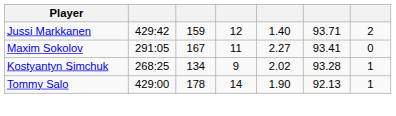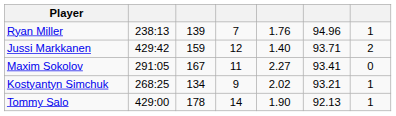 <table class="wikitable sortable" style="text-align:center;">
 <tr>
 <th width="170px">Player</th>
 <th width="60px"></th>
 <th width="50px"></th>
 <th width="50px"></th>
 <th width="60px"></th>
 <th width="60px"></th>
 <th width="50px"></th>
+</tr>
+<tr>
+<td style="text-align:left;"> <a href='#'>Ryan Miller</a></td>
+<td>238:13</td>
+<td>139</td>
+<td>7</td>
+<td>1.76</td>
+<td>94.96</td>
+<td>1</td>
 </tr>
 <tr>
 <td style="text-align:left;"> <a href='#'>Jussi Markkanen</a></td>
 <td>429:42</td>
 <td>159</td>
 <td>12</td>
 <td>1.40</td>
 <td>93.71</td>
 <td>2</td>
 </tr>
 <tr>
 <td style="text-align:left;"> <a href='#'>Maxim Sokolov</a></td>
 <td>291:05</td>
 <td>167</td>
 <td>11</td>
 <td>2.27</td>
 <td>93.41</td>
 <td>0</td>
 </tr>
 <tr>
 <td style="text-align:left;"> <a href='#'>Kostyantyn Simchuk</a></td>
 <td>268:25</td>
 <td>134</td>
 <td>9</td>
 <td>2.02</td>
-<td>93.28</td>
+<td>93.21</td>
 <td>1</td>
 </tr>
 <tr>
 <td style="text-align:left;"> <a href='#'>Tommy Salo</a></td>
 <td>429:00</td>
 <td>178</td>
 <td>14</td>
 <td>1.90</td>
 <td>92.13</td>
 <td>1</td>
 </tr>
 </table>
